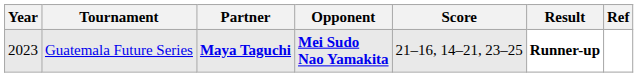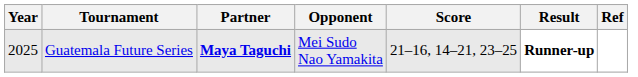 <table class="sortable wikitable" style="font-size: 90%;">
 <tr>
 <th>Year</th>
 <th>Tournament</th>
 <th>Partner</th>
 <th>Opponent</th>
 <th>Score</th>
 <th>Result</th>
 <th>Ref</th>
 </tr>
 <tr style="background:#E9E9E9">
-<td align="center">2023</td>
+<td align="center">2025</td>
 <td align="left"><a href='#'>Guatemala Future Series</a></td>
 <td align="left"><strong> <a href='#'>Maya Taguchi</a></strong></td>
-<td align="left"><strong> <a href='#'>Mei Sudo</a><br> <a href='#'>Nao Yamakita</a></strong></td>
+<td align="left"> <a href='#'>Mei Sudo</a><br> <a href='#'>Nao Yamakita</a></td>
 <td align="left">21–16, 14–21, 23–25</td>
 <td style="text-align:left; background:white"> <strong>Runner-up</strong></td>
 <td style="text-align:center; background:white"></td>
 </tr>
 </table>
